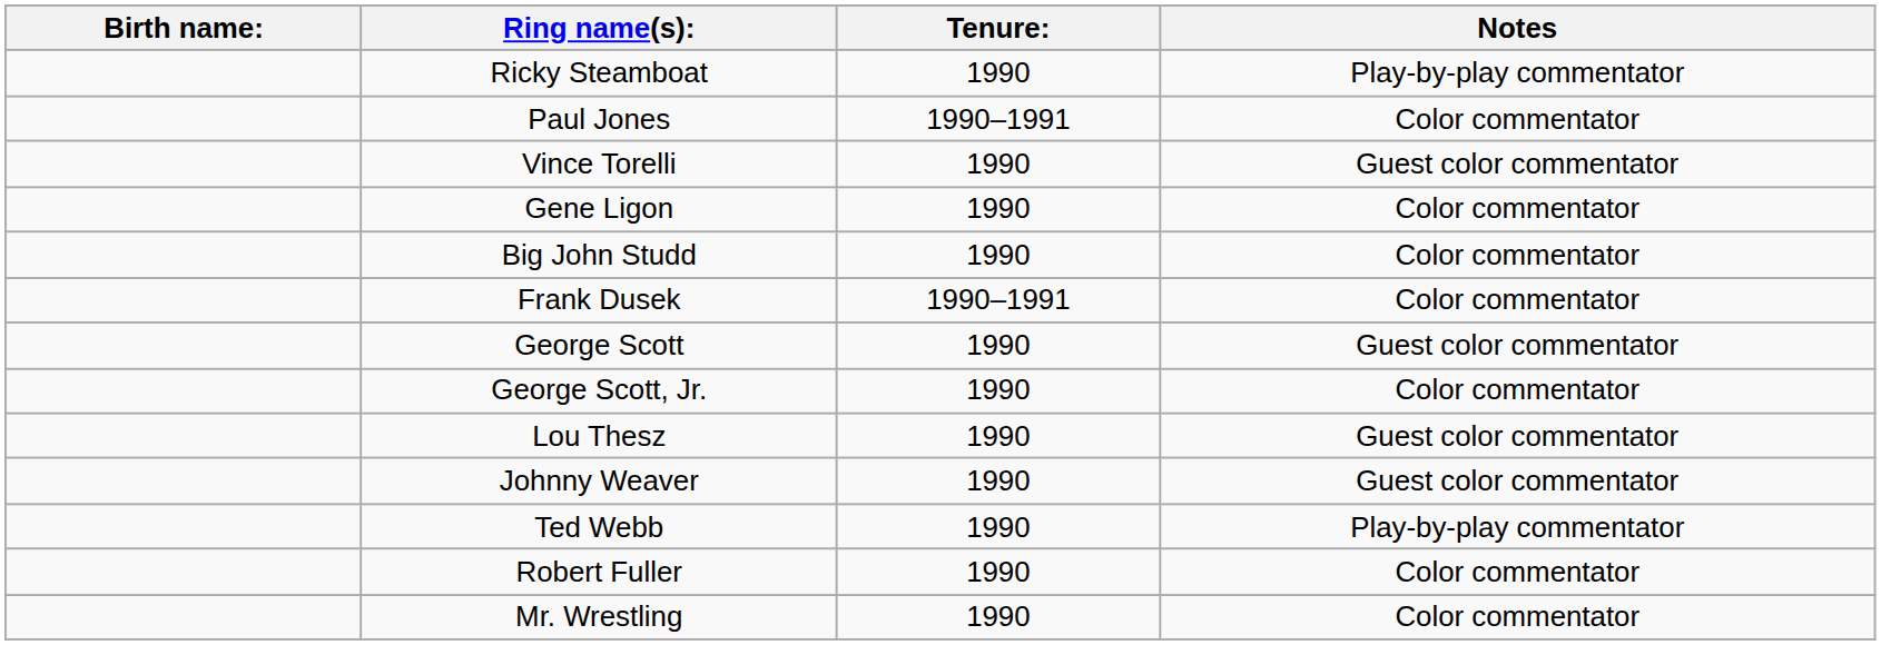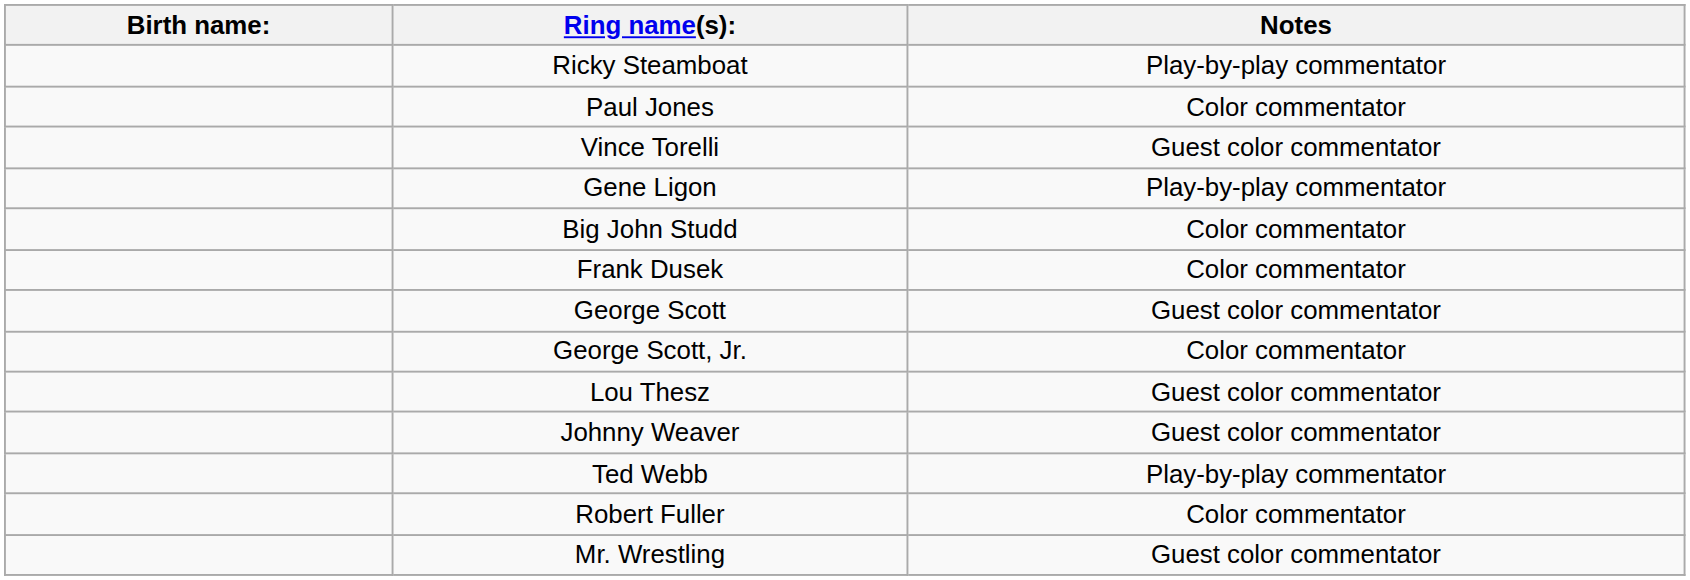 <table class="sortable wikitable" style="font-size:85%; text-align:center; width:70%;">
 <tr>
 <th>Birth name:</th>
 <th><a href='#'>Ring name</a>(s):</th>
-<th>Tenure:</th>
 <th>Notes</th>
 </tr>
 <tr>
 <td></td>
 <td>Ricky Steamboat</td>
-<td sort>1990</td>
 <td>Play-by-play commentator</td>
 </tr>
 <tr>
 <td></td>
 <td>Paul Jones</td>
-<td sort>1990–1991</td>
 <td>Color commentator</td>
 </tr>
 <tr>
 <td></td>
 <td>Vince Torelli</td>
-<td sort>1990</td>
 <td>Guest color commentator</td>
 </tr>
 <tr>
 <td></td>
 <td>Gene Ligon</td>
-<td sort>1990</td>
-<td>Color commentator</td>
+<td>Play-by-play commentator</td>
 </tr>
 <tr>
 <td></td>
 <td>Big John Studd</td>
-<td sort>1990</td>
 <td>Color commentator</td>
 </tr>
 <tr>
 <td></td>
 <td>Frank Dusek</td>
-<td sort>1990–1991</td>
 <td>Color commentator</td>
 </tr>
 <tr>
 <td></td>
 <td>George Scott</td>
-<td sort>1990</td>
 <td>Guest color commentator</td>
 </tr>
 <tr>
 <td></td>
 <td>George Scott, Jr.</td>
-<td sort>1990</td>
 <td>Color commentator</td>
 </tr>
 <tr>
 <td></td>
 <td>Lou Thesz</td>
-<td sort>1990</td>
 <td>Guest color commentator</td>
 </tr>
 <tr>
 <td></td>
 <td>Johnny Weaver</td>
-<td sort>1990</td>
 <td>Guest color commentator</td>
 </tr>
 <tr>
 <td></td>
 <td>Ted Webb</td>
-<td sort>1990</td>
 <td>Play-by-play commentator</td>
 </tr>
 <tr>
 <td></td>
 <td>Robert Fuller</td>
-<td sort>1990</td>
 <td>Color commentator</td>
 </tr>
 <tr>
 <td></td>
 <td>Mr. Wrestling</td>
-<td sort>1990</td>
-<td>Color commentator</td>
+<td>Guest color commentator</td>
 </tr>
 </table>
